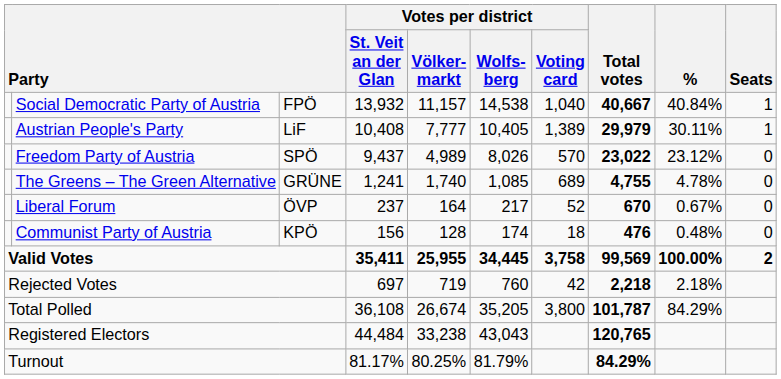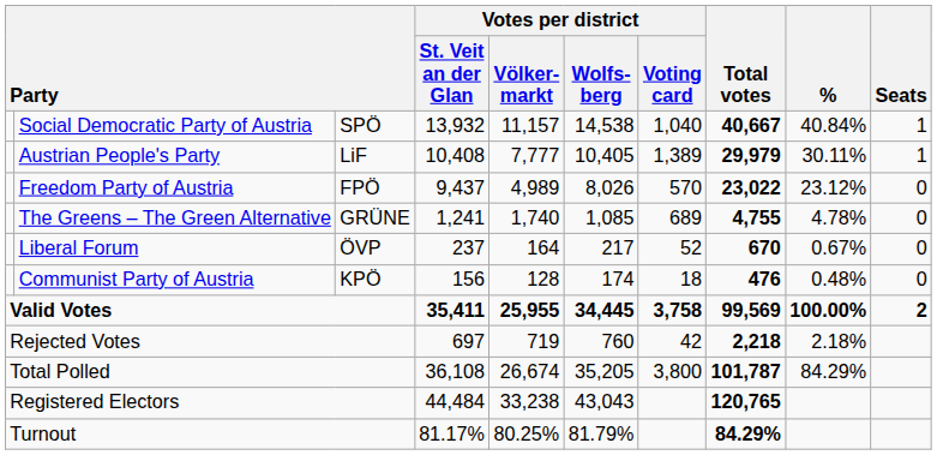 <table class="wikitable" border="1" style="text-align:right;">
 <tr>
 <th style="text-align:left;" valign=bottom rowspan=2 colspan=3>Party</th>
 <th colspan=4>Votes per district</th>
 <th align=center valign=bottom rowspan=2 width="50">Total<br>votes</th>
 <th align=center valign=bottom rowspan=2 width="50">%</th>
 <th align=center valign=bottom rowspan=2>Seats</th>
 </tr>
 <tr>
 <th align=center valign=bottom width="50"><a href='#'>St. Veit<br>an der<br>Glan</a></th>
 <th align=center valign=bottom width="50"><a href='#'>Völker-<br>markt</a></th>
 <th align=center valign=bottom width="50"><a href='#'>Wolfs-<br>berg</a></th>
 <th align=center valign=bottom width="50"><a href='#'>Voting<br>card</a></th>
 </tr>
 <tr>
 <td></td>
 <td align=left><a href='#'>Social Democratic Party of Austria</a></td>
-<td align=left>FPÖ</td>
+<td align=left>SPÖ</td>
 <td>13,932</td>
 <td>11,157</td>
 <td>14,538</td>
 <td>1,040</td>
 <td><strong>40,667</strong></td>
 <td>40.84%</td>
 <td>1</td>
 </tr>
 <tr>
 <td></td>
 <td align=left><a href='#'>Austrian People's Party</a></td>
 <td align=left>LiF</td>
 <td>10,408</td>
 <td>7,777</td>
 <td>10,405</td>
 <td>1,389</td>
 <td><strong>29,979</strong></td>
 <td>30.11%</td>
 <td>1</td>
 </tr>
 <tr>
 <td></td>
 <td align=left><a href='#'>Freedom Party of Austria</a></td>
-<td align=left>SPÖ</td>
+<td align=left>FPÖ</td>
 <td>9,437</td>
 <td>4,989</td>
 <td>8,026</td>
 <td>570</td>
 <td><strong>23,022</strong></td>
 <td>23.12%</td>
 <td>0</td>
 </tr>
 <tr>
 <td></td>
 <td align=left style="white-space: nowrap;"><a href='#'>The Greens – The Green Alternative</a></td>
 <td align=left>GRÜNE</td>
 <td>1,241</td>
 <td>1,740</td>
 <td>1,085</td>
 <td>689</td>
 <td><strong>4,755</strong></td>
 <td>4.78%</td>
 <td>0</td>
 </tr>
 <tr>
 <td></td>
 <td align=left><a href='#'>Liberal Forum</a></td>
 <td align=left>ÖVP</td>
 <td>237</td>
 <td>164</td>
 <td>217</td>
 <td>52</td>
 <td><strong>670</strong></td>
 <td>0.67%</td>
 <td>0</td>
 </tr>
 <tr>
 <td></td>
 <td align=left><a href='#'>Communist Party of Austria</a></td>
 <td align=left>KPÖ</td>
 <td>156</td>
 <td>128</td>
 <td>174</td>
 <td>18</td>
 <td><strong>476</strong></td>
 <td>0.48%</td>
 <td>0</td>
 </tr>
 <tr style="font-weight:bold">
 <td align=left colspan=3>Valid Votes</td>
 <td>35,411</td>
 <td>25,955</td>
 <td>34,445</td>
 <td>3,758</td>
 <td>99,569</td>
 <td>100.00%</td>
 <td>2</td>
 </tr>
 <tr>
 <td align=left colspan=3>Rejected Votes</td>
 <td>697</td>
 <td>719</td>
 <td>760</td>
 <td>42</td>
 <td><strong>2,218</strong></td>
 <td>2.18%</td>
 <td></td>
 </tr>
 <tr>
 <td align=left colspan=3>Total Polled</td>
 <td>36,108</td>
 <td>26,674</td>
 <td>35,205</td>
 <td>3,800</td>
 <td><strong>101,787</strong></td>
 <td>84.29%</td>
 <td></td>
 </tr>
 <tr>
 <td align=left colspan=3>Registered Electors</td>
 <td>44,484</td>
 <td>33,238</td>
 <td>43,043</td>
 <td></td>
 <td><strong>120,765</strong></td>
 <td></td>
 <td></td>
 </tr>
 <tr>
 <td align=left colspan=3>Turnout</td>
 <td>81.17%</td>
 <td>80.25%</td>
 <td>81.79%</td>
 <td></td>
 <td><strong>84.29%</strong></td>
 <td></td>
 <td></td>
 </tr>
 </table>
